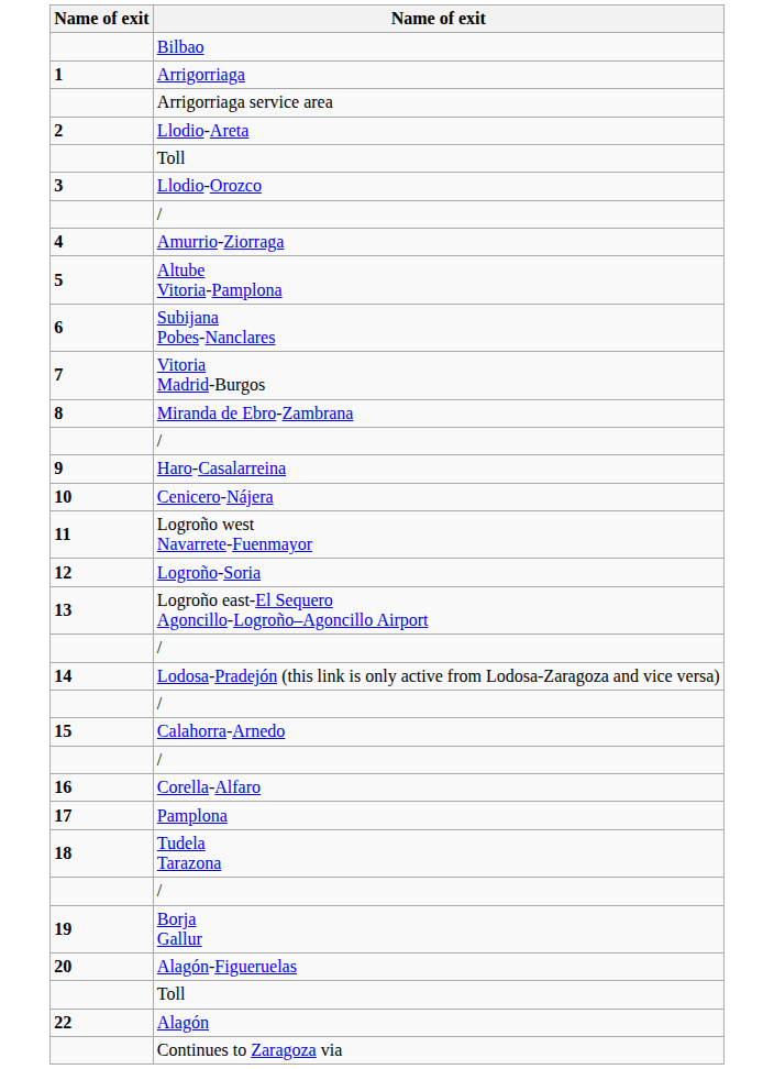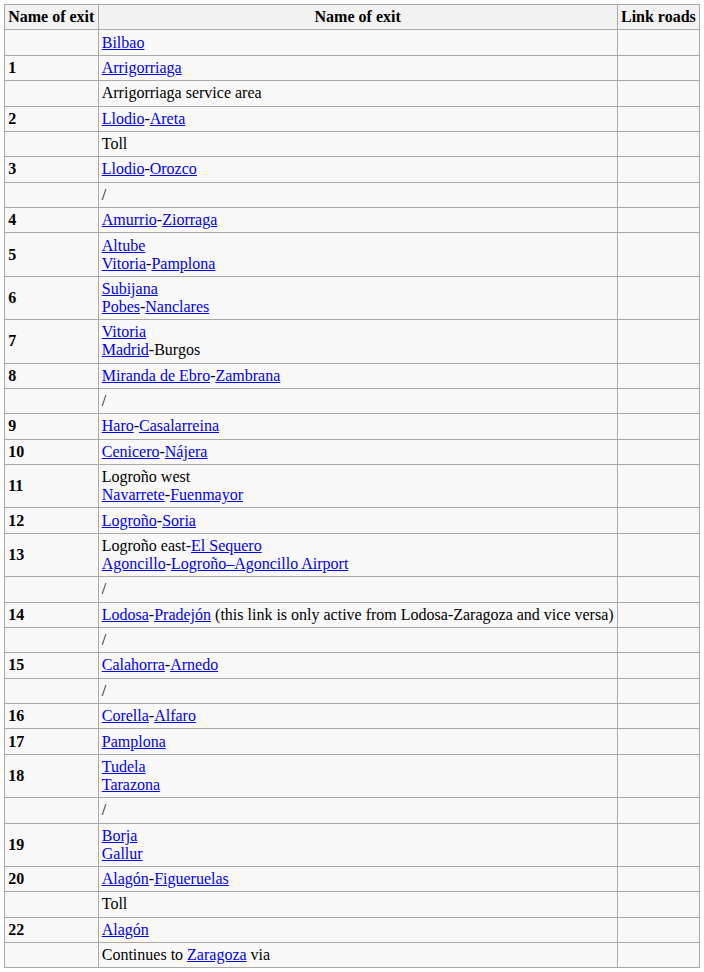 <table class="wikitable" style="margin:1em auto;">
 <tr>
 <th>Name of exit</th>
 <th>Name of exit</th>
+<th>Link roads</th>
 </tr>
 <tr --->
 <td></td>
 <td><a href='#'>Bilbao</a></td>
+<td> </td>
 </tr>
 <tr --->
 <td> <strong>1</strong></td>
 <td><a href='#'>Arrigorriaga</a></td>
+<td></td>
 </tr>
 <tr --->
 <td></td>
 <td>Arrigorriaga service area</td>
+<td></td>
 </tr>
 <tr --->
 <td> <strong>2</strong></td>
 <td><a href='#'>Llodio</a>-<a href='#'>Areta</a></td>
+<td></td>
 </tr>
 <tr --->
 <td></td>
 <td>Toll</td>
+<td></td>
 </tr>
 <tr --->
 <td> <strong>3</strong></td>
 <td><a href='#'>Llodio</a>-<a href='#'>Orozco</a></td>
+<td></td>
 </tr>
 <tr --->
 <td></td>
 <td> / </td>
+<td></td>
 </tr>
 <tr --->
 <td> <strong>4</strong></td>
 <td><a href='#'>Amurrio</a>-<a href='#'>Ziorraga</a></td>
+<td></td>
 </tr>
 <tr --->
 <td> <strong>5</strong> </td>
 <td><a href='#'>Altube</a><br><a href='#'>Vitoria</a>-<a href='#'>Pamplona</a></td>
+<td></td>
 </tr>
 <tr --->
 <td> <strong>6</strong></td>
 <td><a href='#'>Subijana</a><br><a href='#'>Pobes</a>-<a href='#'>Nanclares</a></td>
+<td></td>
 </tr>
 <tr --->
 <td> <strong>7</strong> </td>
 <td><a href='#'>Vitoria</a><br><a href='#'>Madrid</a>-Burgos</td>
+<td>   </td>
 </tr>
 <tr --->
 <td> <strong>8</strong></td>
 <td><a href='#'>Miranda de Ebro</a>-<a href='#'>Zambrana</a></td>
+<td></td>
 </tr>
 <tr --->
 <td></td>
 <td>   /  </td>
+<td></td>
 </tr>
 <tr --->
 <td> <strong>9</strong></td>
 <td><a href='#'>Haro</a>-<a href='#'>Casalarreina</a></td>
+<td></td>
 </tr>
 <tr --->
 <td> <strong>10</strong></td>
 <td><a href='#'>Cenicero</a>-<a href='#'>Nájera</a></td>
+<td></td>
 </tr>
 <tr --->
 <td> <strong>11</strong></td>
 <td>Logroño west<br><a href='#'>Navarrete</a>-<a href='#'>Fuenmayor</a></td>
+<td> </td>
 </tr>
 <tr --->
 <td> <strong>12</strong></td>
 <td><a href='#'>Logroño</a>-<a href='#'>Soria</a></td>
+<td> </td>
 </tr>
 <tr --->
 <td> <strong>13</strong></td>
 <td>Logroño east-<a href='#'>El Sequero</a><br><a href='#'>Agoncillo</a>-<a href='#'>Logroño–Agoncillo Airport</a></td>
+<td> </td>
 </tr>
 <tr --->
 <td></td>
 <td> /  </td>
+<td></td>
 </tr>
 <tr --->
 <td> <strong>14</strong></td>
 <td><a href='#'>Lodosa</a>-<a href='#'>Pradejón</a> (this link is only active from Lodosa-Zaragoza and vice versa)</td>
+<td> </td>
 </tr>
 <tr --->
 <td></td>
 <td>  / </td>
+<td></td>
 </tr>
 <tr --->
 <td> <strong>15</strong></td>
 <td><a href='#'>Calahorra</a>-<a href='#'>Arnedo</a></td>
+<td></td>
 </tr>
 <tr --->
 <td></td>
 <td> /  </td>
+<td></td>
 </tr>
 <tr --->
 <td> <strong>16</strong></td>
 <td><a href='#'>Corella</a>-<a href='#'>Alfaro</a></td>
+<td> </td>
 </tr>
 <tr --->
 <td> <strong>17</strong> </td>
 <td><a href='#'>Pamplona</a></td>
+<td></td>
 </tr>
 <tr --->
 <td> <strong>18</strong></td>
 <td><a href='#'>Tudela</a><br><a href='#'>Tarazona</a></td>
+<td> </td>
 </tr>
 <tr --->
 <td></td>
 <td> / </td>
+<td></td>
 </tr>
 <tr --->
 <td> <strong>19</strong></td>
 <td><a href='#'>Borja</a><br><a href='#'>Gallur</a></td>
+<td> </td>
 </tr>
 <tr --->
 <td> <strong>20</strong></td>
 <td><a href='#'>Alagón</a>-<a href='#'>Figueruelas</a></td>
+<td></td>
 </tr>
 <tr --->
 <td></td>
 <td>Toll</td>
+<td></td>
 </tr>
 <tr --->
 <td> <strong>22</strong></td>
 <td><a href='#'>Alagón</a></td>
+<td></td>
 </tr>
 <tr --->
 <td></td>
 <td>Continues to  <a href='#'>Zaragoza</a> via </td>
+<td></td>
 </tr>
 </table>
